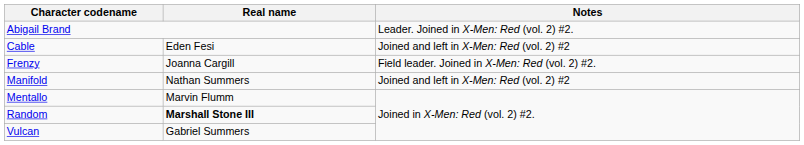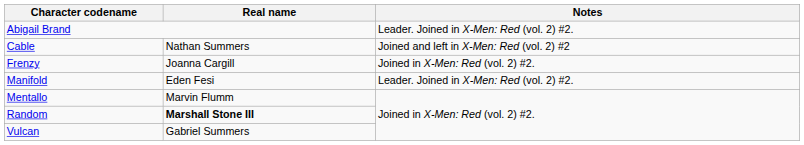 <table class="wikitable sortable" style="width:75%;">
 <tr>
 <th style="width:15%;">Character codename</th>
 <th style="width:20%;">Real name</th>
 <th style="width:40%;">Notes</th>
 </tr>
 <tr>
 <td colspan="2"><a href='#'>Abigail Brand</a></td>
 <td>Leader. Joined in <em>X-Men: Red</em> (vol. 2) #2.</td>
 </tr>
 <tr>
 <td><a href='#'>Cable</a></td>
-<td>Eden Fesi</td>
+<td>Nathan Summers</td>
 <td>Joined and left in <em>X-Men: Red</em> (vol. 2) #2</td>
 </tr>
 <tr>
 <td><a href='#'>Frenzy</a></td>
 <td>Joanna Cargill</td>
-<td>Field leader. Joined in <em>X-Men: Red</em> (vol. 2) #2.</td>
+<td>Joined in <em>X-Men: Red</em> (vol. 2) #2.</td>
 </tr>
 <tr>
 <td><a href='#'>Manifold</a></td>
-<td>Nathan Summers</td>
-<td>Joined and left in <em>X-Men: Red</em> (vol. 2) #2</td>
+<td>Eden Fesi</td>
+<td>Leader. Joined in <em>X-Men: Red</em> (vol. 2) #2.</td>
 </tr>
 <tr>
 <td><a href='#'>Mentallo</a></td>
 <td>Marvin Flumm</td>
 <td rowspan=3>Joined in <em>X-Men: Red</em> (vol. 2) #2.</td>
 </tr>
 <tr>
 <td><a href='#'>Random</a></td>
 <td><strong>Marshall Stone III</strong></td>
 </tr>
 <tr>
 <td><a href='#'>Vulcan</a></td>
 <td>Gabriel Summers</td>
 </tr>
 </table>
